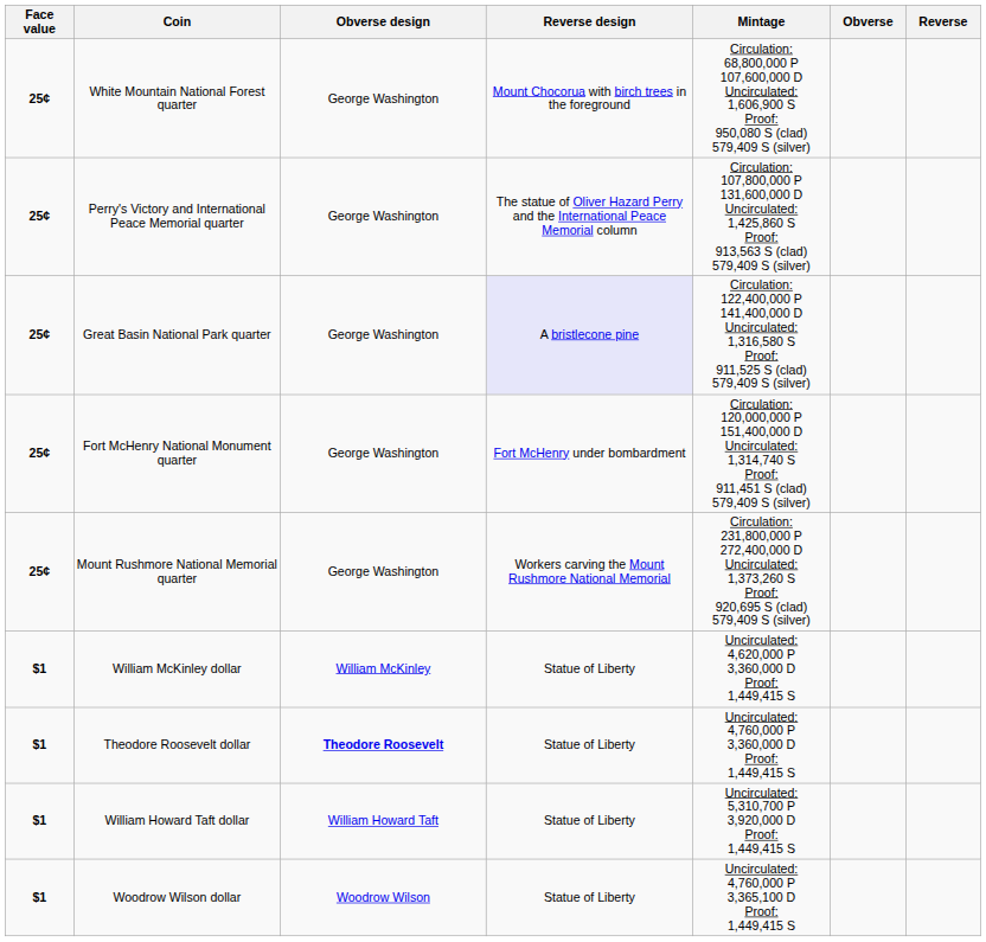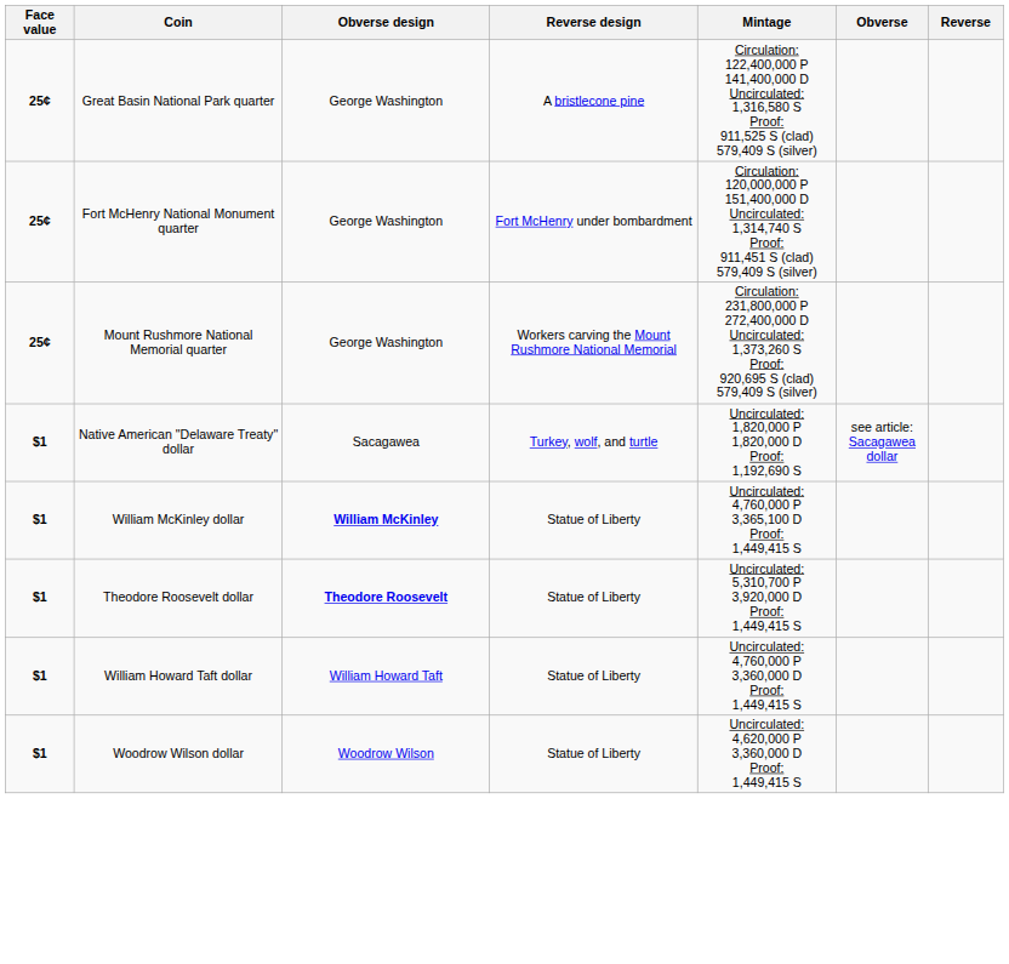 <table class="wikitable">
 <tr>
 <th width="5%">Face value</th>
 <th width="15%">Coin</th>
 <th width="15%">Obverse design</th>
 <th width="15%">Reverse design</th>
 <th width="10%">Mintage</th>
 <th width="5%">Obverse</th>
 <th width="5%">Reverse</th>
 </tr>
 <tr>
 <td align="center"><strong>25¢</strong></td>
-<td align="center">White Mountain National Forest quarter</td>
-<td align="center">George Washington</td>
-<td align="center"><a href='#'>Mount Chocorua</a> with <a href='#'>birch trees</a> in the foreground</td>
-<td align="center"><u>Circulation:</u><br>68,800,000 P<br>107,600,000 D<br><u>Uncirculated:</u><br>1,606,900 S<br><u>Proof:</u><br>950,080 S (clad)<br>579,409 S (silver)</td>
-<td></td>
-<td></td>
-</tr>
-<tr>
-<td align="center"><strong>25¢</strong></td>
-<td align="center">Perry's Victory and International Peace Memorial quarter</td>
-<td align="center">George Washington</td>
-<td align="center">The statue of <a href='#'>Oliver Hazard Perry</a> and the <a href='#'>International Peace Memorial</a> column</td>
-<td align="center"><u>Circulation:</u><br>107,800,000 P<br>131,600,000 D<br><u>Uncirculated:</u><br>1,425,860 S<br><u>Proof:</u><br>913,563 S (clad)<br>579,409 S (silver)</td>
-<td></td>
-<td></td>
-</tr>
-<tr>
-<td align="center"><strong>25¢</strong></td>
 <td align="center">Great Basin National Park quarter</td>
 <td align="center">George Washington</td>
-<td align="center" style="background: lavender;">A <a href='#'>bristlecone pine</a></td>
+<td align="center">A <a href='#'>bristlecone pine</a></td>
 <td align="center"><u>Circulation:</u><br>122,400,000 P<br>141,400,000 D<br><u>Uncirculated:</u><br>1,316,580 S<br><u>Proof:</u><br>911,525 S (clad)<br>579,409 S (silver)</td>
 <td></td>
 <td></td>
 </tr>
 <tr>
 <td align="center"><strong>25¢</strong></td>
 <td align="center">Fort McHenry National Monument quarter</td>
 <td align="center">George Washington</td>
 <td align="center"><a href='#'>Fort McHenry</a> under bombardment</td>
 <td align="center"><u>Circulation:</u><br>120,000,000 P<br>151,400,000 D<br><u>Uncirculated:</u><br>1,314,740 S<br><u>Proof:</u><br>911,451 S (clad)<br>579,409 S (silver)</td>
 <td></td>
 <td></td>
 </tr>
 <tr>
 <td align="center"><strong>25¢</strong></td>
 <td align="center">Mount Rushmore National Memorial quarter</td>
 <td align="center">George Washington</td>
 <td align="center">Workers carving the <a href='#'>Mount Rushmore National Memorial</a></td>
 <td align="center"><u>Circulation:</u><br>231,800,000 P<br>272,400,000 D<br><u>Uncirculated:</u><br>1,373,260 S<br><u>Proof:</u><br>920,695 S (clad)<br>579,409 S (silver)</td>
 <td></td>
 <td></td>
 </tr>
 <tr>
 <td align="center"><strong>$1</strong></td>
+<td align="center">Native American "Delaware Treaty" dollar </td>
+<td align="center">Sacagawea</td>
+<td align="center"><a href='#'>Turkey</a>, <a href='#'>wolf</a>, and <a href='#'>turtle</a></td>
+<td align="center"><u>Uncirculated:</u><br>1,820,000 P<br>1,820,000 D<br><u>Proof:</u><br>1,192,690 S</td>
+<td align="center">see article: <a href='#'>Sacagawea dollar</a></td>
+<td></td>
+</tr>
+<tr>
+<td align="center"><strong>$1</strong></td>
 <td align="center">William McKinley dollar </td>
-<td align="center"><a href='#'>William McKinley</a></td>
+<td align="center"><strong><a href='#'>William McKinley</a></strong></td>
 <td align="center">Statue of Liberty</td>
-<td align="center"><u>Uncirculated:</u><br>4,620,000 P<br>3,360,000 D<br><u>Proof:</u><br>1,449,415 S</td>
+<td align="center"><u>Uncirculated:</u><br>4,760,000 P<br>3,365,100 D<br><u>Proof:</u><br>1,449,415 S</td>
 <td></td>
 <td></td>
 </tr>
 <tr>
 <td align="center"><strong>$1</strong></td>
 <td align="center">Theodore Roosevelt dollar </td>
 <td align="center"><strong><a href='#'>Theodore Roosevelt</a></strong></td>
 <td align="center">Statue of Liberty</td>
-<td align="center"><u>Uncirculated:</u><br>4,760,000 P<br>3,360,000 D<br><u>Proof:</u><br>1,449,415 S</td>
+<td align="center"><u>Uncirculated:</u><br>5,310,700 P<br>3,920,000 D<br><u>Proof:</u><br>1,449,415 S</td>
 <td></td>
 <td></td>
 </tr>
 <tr>
 <td align="center"><strong>$1</strong></td>
 <td align="center">William Howard Taft dollar </td>
 <td align="center"><a href='#'>William Howard Taft</a></td>
 <td align="center">Statue of Liberty</td>
-<td align="center"><u>Uncirculated:</u><br>5,310,700 P<br>3,920,000 D<br><u>Proof:</u><br>1,449,415 S</td>
+<td align="center"><u>Uncirculated:</u><br>4,760,000 P<br>3,360,000 D<br><u>Proof:</u><br>1,449,415 S</td>
 <td></td>
 <td></td>
 </tr>
 <tr>
 <td align="center"><strong>$1</strong></td>
 <td align="center">Woodrow Wilson dollar </td>
 <td align="center"><a href='#'>Woodrow Wilson</a></td>
 <td align="center">Statue of Liberty</td>
-<td align="center"><u>Uncirculated:</u><br>4,760,000 P<br>3,365,100 D<br><u>Proof:</u><br>1,449,415 S</td>
+<td align="center"><u>Uncirculated:</u><br>4,620,000 P<br>3,360,000 D<br><u>Proof:</u><br>1,449,415 S</td>
 <td></td>
 <td></td>
 </tr>
 </table>
